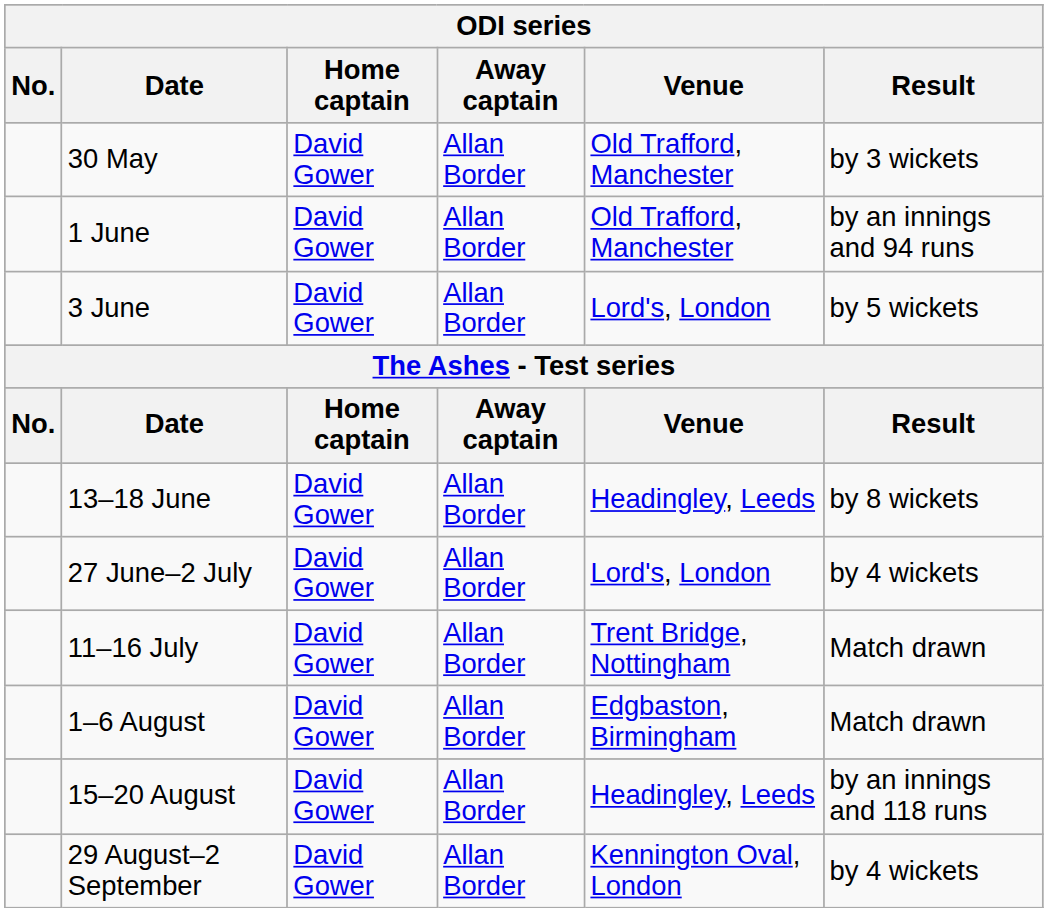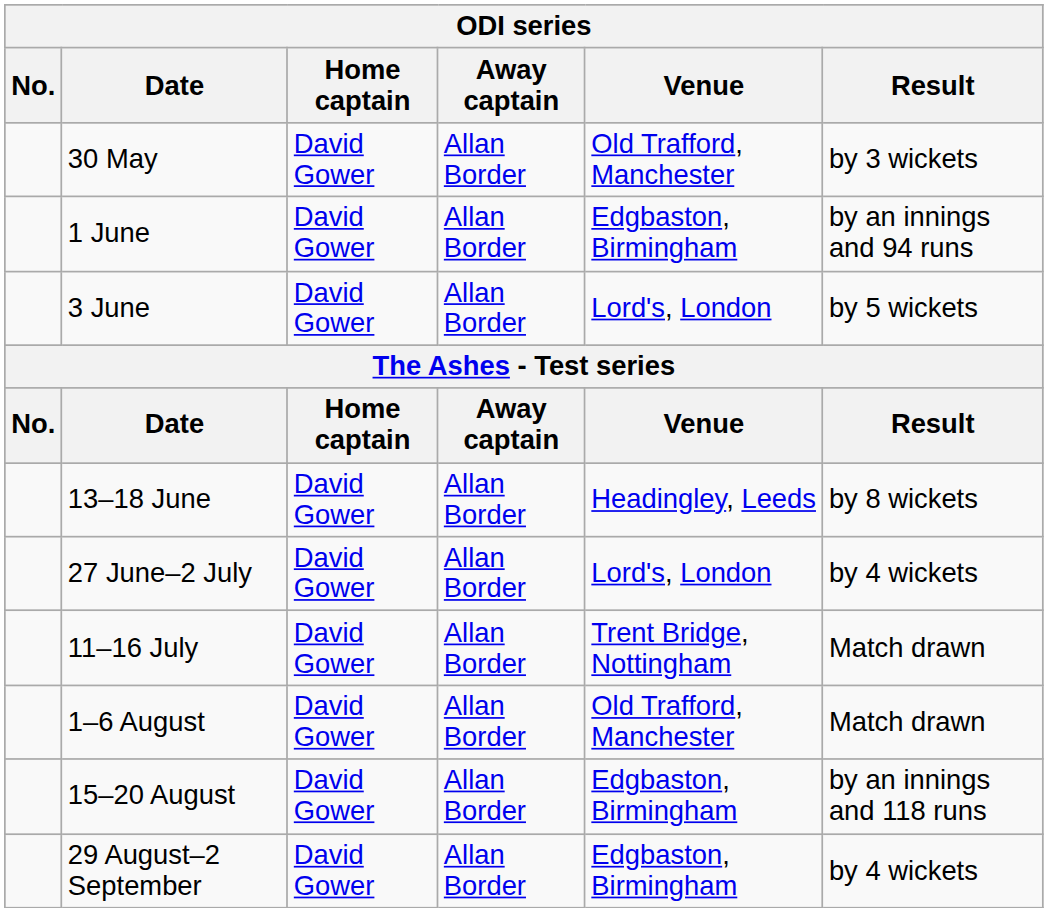 <table class="wikitable">
 <tr>
 <th colspan="9">ODI series</th>
 </tr>
 <tr>
 <th>No.</th>
 <th>Date</th>
 <th>Home captain</th>
 <th>Away captain</th>
 <th>Venue</th>
 <th>Result</th>
 </tr>
 <tr>
 <td></td>
 <td>30 May</td>
 <td><a href='#'>David Gower</a></td>
 <td><a href='#'>Allan Border</a></td>
 <td><a href='#'>Old Trafford</a>, <a href='#'>Manchester</a></td>
 <td> by 3 wickets</td>
 </tr>
 <tr>
 <td></td>
 <td>1 June</td>
 <td><a href='#'>David Gower</a></td>
 <td><a href='#'>Allan Border</a></td>
-<td><a href='#'>Old Trafford</a>, <a href='#'>Manchester</a></td>
+<td><a href='#'>Edgbaston</a>, <a href='#'>Birmingham</a></td>
 <td> by an innings and 94 runs</td>
 </tr>
 <tr>
 <td></td>
 <td>3 June</td>
 <td><a href='#'>David Gower</a></td>
 <td><a href='#'>Allan Border</a></td>
 <td><a href='#'>Lord's</a>, <a href='#'>London</a></td>
 <td> by 5 wickets</td>
 </tr>
 <tr>
 <th colspan="9"><a href='#'>The Ashes</a> - Test series</th>
 </tr>
 <tr>
 <th>No.</th>
 <th>Date</th>
 <th>Home captain</th>
 <th>Away captain</th>
 <th>Venue</th>
 <th>Result</th>
 </tr>
 <tr>
 <td></td>
 <td>13–18 June</td>
 <td><a href='#'>David Gower</a></td>
 <td><a href='#'>Allan Border</a></td>
 <td><a href='#'>Headingley</a>, <a href='#'>Leeds</a></td>
 <td> by 8 wickets</td>
 </tr>
 <tr>
 <td></td>
 <td>27 June–2 July</td>
 <td><a href='#'>David Gower</a></td>
 <td><a href='#'>Allan Border</a></td>
 <td><a href='#'>Lord's</a>, <a href='#'>London</a></td>
 <td> by 4 wickets</td>
 </tr>
 <tr>
 <td></td>
 <td>11–16 July</td>
 <td><a href='#'>David Gower</a></td>
 <td><a href='#'>Allan Border</a></td>
 <td><a href='#'>Trent Bridge</a>, <a href='#'>Nottingham</a></td>
 <td>Match drawn</td>
 </tr>
 <tr>
 <td></td>
 <td>1–6 August</td>
 <td><a href='#'>David Gower</a></td>
 <td><a href='#'>Allan Border</a></td>
-<td><a href='#'>Edgbaston</a>, <a href='#'>Birmingham</a></td>
+<td><a href='#'>Old Trafford</a>, <a href='#'>Manchester</a></td>
 <td>Match drawn</td>
 </tr>
 <tr>
 <td></td>
 <td>15–20 August</td>
 <td><a href='#'>David Gower</a></td>
 <td><a href='#'>Allan Border</a></td>
-<td><a href='#'>Headingley</a>, <a href='#'>Leeds</a></td>
+<td><a href='#'>Edgbaston</a>, <a href='#'>Birmingham</a></td>
 <td> by an innings and 118 runs</td>
 </tr>
 <tr>
 <td></td>
 <td>29 August–2 September</td>
 <td><a href='#'>David Gower</a></td>
 <td><a href='#'>Allan Border</a></td>
-<td><a href='#'>Kennington Oval</a>, <a href='#'>London</a></td>
+<td><a href='#'>Edgbaston</a>, <a href='#'>Birmingham</a></td>
 <td> by 4 wickets</td>
 </tr>
 </table>
